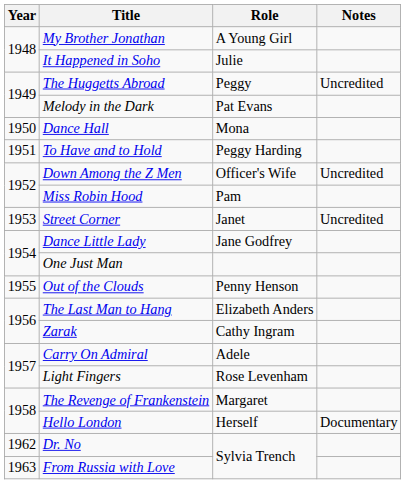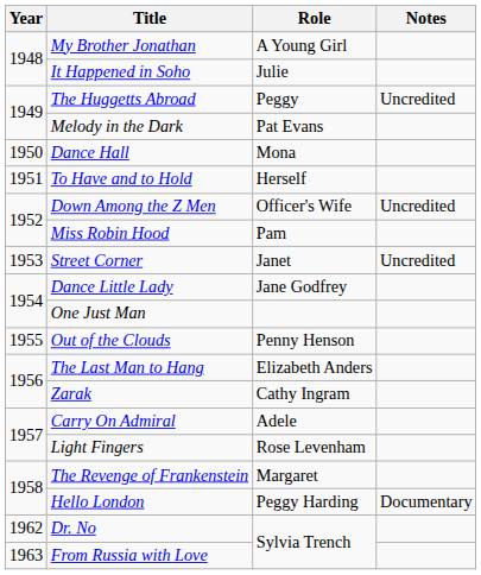 <table class="wikitable sortable">
 <tr>
 <th>Year</th>
 <th>Title</th>
 <th>Role</th>
 <th>Notes</th>
 </tr>
 <tr>
 <td rowspan=2>1948</td>
 <td><em><a href='#'>My Brother Jonathan</a></em></td>
 <td>A Young Girl</td>
 <td></td>
 </tr>
 <tr>
 <td><em><a href='#'>It Happened in Soho</a></em></td>
 <td>Julie</td>
 <td></td>
 </tr>
 <tr>
 <td rowspan=2>1949</td>
 <td><em><a href='#'>The Huggetts Abroad</a></em></td>
 <td>Peggy</td>
 <td>Uncredited</td>
 </tr>
 <tr>
 <td><em>Melody in the Dark</em></td>
 <td>Pat Evans</td>
 <td></td>
 </tr>
 <tr>
 <td>1950</td>
 <td><em><a href='#'>Dance Hall</a></em></td>
 <td>Mona</td>
 <td></td>
 </tr>
 <tr>
 <td>1951</td>
 <td><em><a href='#'>To Have and to Hold</a></em></td>
-<td>Peggy Harding</td>
+<td>Herself</td>
 <td></td>
 </tr>
 <tr>
 <td rowspan=2>1952</td>
 <td><em><a href='#'>Down Among the Z Men</a></em></td>
 <td>Officer's Wife</td>
 <td>Uncredited</td>
 </tr>
 <tr>
 <td><em><a href='#'>Miss Robin Hood</a></em></td>
 <td>Pam</td>
 <td></td>
 </tr>
 <tr>
 <td>1953</td>
 <td><em><a href='#'>Street Corner</a></em></td>
 <td>Janet</td>
 <td>Uncredited</td>
 </tr>
 <tr>
 <td rowspan=2>1954</td>
 <td><em><a href='#'>Dance Little Lady</a></em></td>
 <td>Jane Godfrey</td>
 <td></td>
 </tr>
 <tr>
 <td><em>One Just Man</em></td>
 <td></td>
 <td></td>
 </tr>
 <tr>
 <td>1955</td>
 <td><em><a href='#'>Out of the Clouds</a></em></td>
 <td>Penny Henson</td>
 <td></td>
 </tr>
 <tr>
 <td rowspan=2>1956</td>
 <td><em><a href='#'>The Last Man to Hang</a></em></td>
 <td>Elizabeth Anders</td>
 <td></td>
 </tr>
 <tr>
 <td><em><a href='#'>Zarak</a></em></td>
 <td>Cathy Ingram</td>
 <td></td>
 </tr>
 <tr>
 <td rowspan=2>1957</td>
 <td><em><a href='#'>Carry On Admiral</a></em></td>
 <td>Adele</td>
 <td></td>
 </tr>
 <tr>
 <td><em>Light Fingers</em></td>
 <td>Rose Levenham</td>
 <td></td>
 </tr>
 <tr>
 <td rowspan=2>1958</td>
 <td><em><a href='#'>The Revenge of Frankenstein</a></em></td>
 <td>Margaret</td>
 <td></td>
 </tr>
 <tr>
 <td><em><a href='#'>Hello London</a></em></td>
-<td>Herself</td>
+<td>Peggy Harding</td>
 <td>Documentary</td>
 </tr>
 <tr>
 <td>1962</td>
 <td><em><a href='#'>Dr. No</a></em></td>
 <td rowspan="2">Sylvia Trench</td>
 <td></td>
 </tr>
 <tr>
 <td>1963</td>
 <td><em><a href='#'>From Russia with Love</a></em></td>
 <td></td>
 </tr>
 </table>
